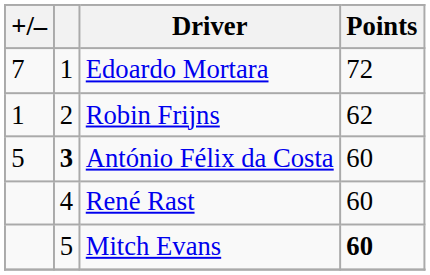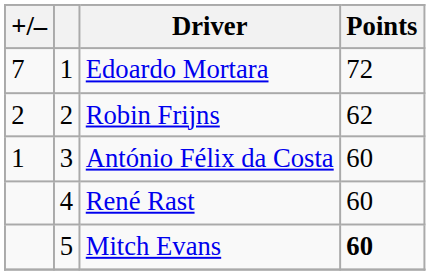 <table class="wikitable" style="font-size: 85%">
 <tr>
 <th scope="col">+/–</th>
 <th scope="col"></th>
 <th scope="col">Driver</th>
 <th scope="col">Points</th>
 </tr>
 <tr>
 <td align="left"> 7</td>
 <td align="center">1</td>
 <td> <a href='#'>Edoardo Mortara</a></td>
 <td align="left">72</td>
 </tr>
 <tr>
-<td align="left"> 1</td>
+<td align="left"> 2</td>
 <td align="center">2</td>
 <td> <a href='#'>Robin Frijns</a></td>
 <td align="left">62</td>
 </tr>
 <tr>
-<td align="left"> 5</td>
-<td align="center"><strong>3</strong></td>
+<td align="left"> 1</td>
+<td align="center">3</td>
 <td> <a href='#'>António Félix da Costa</a></td>
 <td align="left">60</td>
 </tr>
 <tr>
 <td align="left"></td>
 <td align="center">4</td>
 <td> <a href='#'>René Rast</a></td>
 <td align="left">60</td>
 </tr>
 <tr>
 <td align="left"></td>
 <td align="center">5</td>
 <td> <a href='#'>Mitch Evans</a></td>
 <td align="left"><strong>60</strong></td>
 </tr>
 <tr>
 </tr>
 </table>
